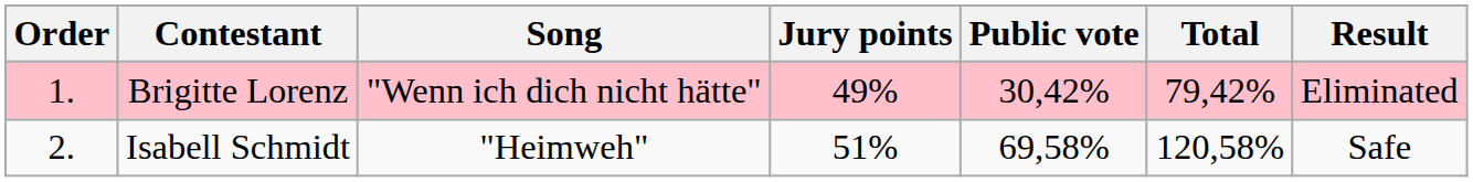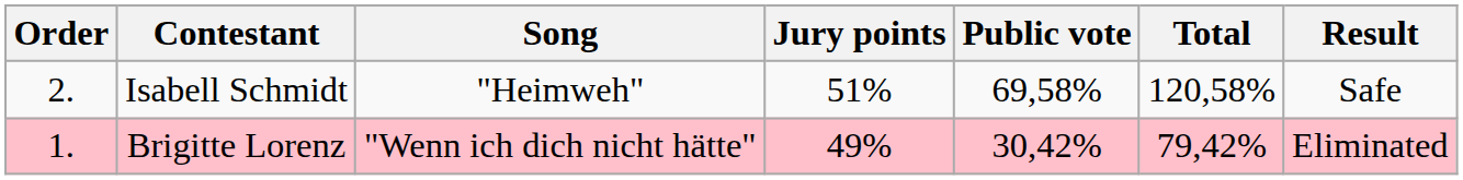 <table class="wikitable sortable" style="text-align: center; width: auto;">
 <tr class="hintergrundfarbe5">
 <th>Order</th>
 <th>Contestant</th>
 <th>Song</th>
 <th>Jury points</th>
 <th>Public vote</th>
 <th>Total</th>
 <th>Result</th>
 </tr>
+<tr>
+<td>2.</td>
+<td>Isabell Schmidt</td>
+<td>"Heimweh"</td>
+<td>51%</td>
+<td>69,58%</td>
+<td>120,58%</td>
+<td>Safe</td>
+</tr>
 <tr bgcolor=pink>
 <td>1.</td>
 <td>Brigitte Lorenz</td>
 <td>"Wenn ich dich nicht hätte"</td>
 <td>49%</td>
 <td>30,42%</td>
 <td>79,42%</td>
 <td>Eliminated</td>
 </tr>
-<tr>
-<td>2.</td>
-<td>Isabell Schmidt</td>
-<td>"Heimweh"</td>
-<td>51%</td>
-<td>69,58%</td>
-<td>120,58%</td>
-<td>Safe</td>
-</tr>
 </table>
